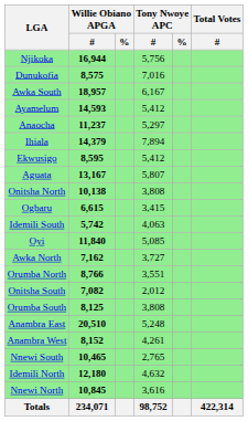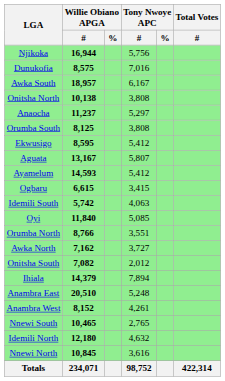 <table class="wikitable sortable" style=" font-size: 95%">
 <tr>
 <th rowspan="2">LGA</th>
 <th colspan="2">Willie Obiano<br>APGA</th>
 <th colspan="2">Tony Nwoye<br>APC</th>
 <th>Total Votes</th>
 </tr>
 <tr>
 <th>#</th>
 <th>%</th>
 <th>#</th>
 <th>%</th>
 <th>#</th>
 </tr>
 <tr>
 <td bgcolor=#90EE90 align="center"><a href='#'>Njikoka</a></td>
 <td bgcolor=#90EE90 align="center"><strong>16,944</strong></td>
 <td bgcolor=#90EE90 align="center"></td>
 <td bgcolor=#90EE90 align="center">5,756</td>
 <td bgcolor=#90EE90 align="center"></td>
 <td bgcolor=#90EE90 align="center"></td>
 </tr>
 <tr>
 <td bgcolor=#90EE90 align="center"><a href='#'>Dunukofia</a></td>
 <td bgcolor=#90EE90 align="center"><strong>8,575</strong></td>
 <td bgcolor=#90EE90 align="center"></td>
 <td bgcolor=#90EE90 align="center">7,016</td>
 <td bgcolor=#90EE90 align="center"></td>
 <td bgcolor=#90EE90 align="center"></td>
 </tr>
 <tr>
 <td bgcolor=#90EE90 align="center"><a href='#'>Awka South</a></td>
 <td bgcolor=#90EE90 align="center"><strong>18,957</strong></td>
 <td bgcolor=#90EE90 align="center"></td>
 <td bgcolor=#90EE90 align="center">6,167</td>
 <td bgcolor=#90EE90 align="center"></td>
 <td bgcolor=#90EE90 align="center"></td>
 </tr>
 <tr>
-<td bgcolor=#90EE90 align="center"><a href='#'>Ayamelum</a></td>
-<td bgcolor=#90EE90 align="center"><strong>14,593</strong></td>
+<td bgcolor=#90EE90 align="center"><a href='#'>Onitsha North</a></td>
+<td bgcolor=#90EE90 align="center"><strong>10,138</strong></td>
 <td bgcolor=#90EE90 align="center"></td>
-<td bgcolor=#90EE90 align="center">5,412</td>
+<td bgcolor=#90EE90 align="center">3,808</td>
 <td bgcolor=#90EE90 align="center"></td>
 <td bgcolor=#90EE90 align="center"></td>
 </tr>
 <tr>
 <td bgcolor=#90EE90 align="center"><a href='#'>Anaocha</a></td>
 <td bgcolor=#90EE90 align="center"><strong>11,237</strong></td>
 <td bgcolor=#90EE90 align="center"></td>
 <td bgcolor=#90EE90 align="center">5,297</td>
 <td bgcolor=#90EE90 align="center"></td>
 <td bgcolor=#90EE90 align="center"></td>
 </tr>
 <tr>
-<td bgcolor=#90EE90 align="center"><a href='#'>Ihiala</a></td>
-<td bgcolor=#90EE90 align="center"><strong>14,379</strong></td>
+<td bgcolor=#90EE90 align="center"><a href='#'>Orumba South</a></td>
+<td bgcolor=#90EE90 align="center"><strong>8,125</strong></td>
 <td bgcolor=#90EE90 align="center"></td>
-<td bgcolor=#90EE90 align="center">7,894</td>
+<td bgcolor=#90EE90 align="center">3,808</td>
 <td bgcolor=#90EE90 align="center"></td>
 <td bgcolor=#90EE90 align="center"></td>
 </tr>
 <tr>
 <td bgcolor=#90EE90 align="center"><a href='#'>Ekwusigo</a></td>
 <td bgcolor=#90EE90 align="center"><strong>8,595</strong></td>
 <td bgcolor=#90EE90 align="center"></td>
 <td bgcolor=#90EE90 align="center">5,412</td>
 <td bgcolor=#90EE90 align="center"></td>
 <td bgcolor=#90EE90 align="center"></td>
 </tr>
 <tr>
 <td bgcolor=#90EE90 align="center"><a href='#'>Aguata</a></td>
 <td bgcolor=#90EE90 align="center"><strong>13,167</strong></td>
 <td bgcolor=#90EE90 align="center"></td>
 <td bgcolor=#90EE90 align="center">5,807</td>
 <td bgcolor=#90EE90 align="center"></td>
 <td bgcolor=#90EE90 align="center"></td>
 </tr>
 <tr>
-<td bgcolor=#90EE90 align="center"><a href='#'>Onitsha North</a></td>
-<td bgcolor=#90EE90 align="center"><strong>10,138</strong></td>
+<td bgcolor=#90EE90 align="center"><a href='#'>Ayamelum</a></td>
+<td bgcolor=#90EE90 align="center"><strong>14,593</strong></td>
 <td bgcolor=#90EE90 align="center"></td>
-<td bgcolor=#90EE90 align="center">3,808</td>
+<td bgcolor=#90EE90 align="center">5,412</td>
 <td bgcolor=#90EE90 align="center"></td>
 <td bgcolor=#90EE90 align="center"></td>
 </tr>
 <tr>
 <td bgcolor=#90EE90 align="center"><a href='#'>Ogbaru</a></td>
 <td bgcolor=#90EE90 align="center"><strong>6,615</strong></td>
 <td bgcolor=#90EE90 align="center"></td>
 <td bgcolor=#90EE90 align="center">3,415</td>
 <td bgcolor=#90EE90 align="center"></td>
 <td bgcolor=#90EE90 align="center"></td>
 </tr>
 <tr>
 <td bgcolor=#90EE90 align="center"><a href='#'>Idemili South</a></td>
 <td bgcolor=#90EE90 align="center"><strong>5,742</strong></td>
 <td bgcolor=#90EE90 align="center"></td>
 <td bgcolor=#90EE90 align="center">4,063</td>
 <td bgcolor=#90EE90 align="center"></td>
 <td bgcolor=#90EE90 align="center"></td>
 </tr>
 <tr>
 <td bgcolor=#90EE90 align="center"><a href='#'>Oyi</a></td>
 <td bgcolor=#90EE90 align="center"><strong>11,840</strong></td>
 <td bgcolor=#90EE90 align="center"></td>
 <td bgcolor=#90EE90 align="center">5,085</td>
 <td bgcolor=#90EE90 align="center"></td>
 <td bgcolor=#90EE90 align="center"></td>
 </tr>
 <tr>
+<td bgcolor=#90EE90 align="center"><a href='#'>Orumba North</a></td>
+<td bgcolor=#90EE90 align="center"><strong>8,766</strong></td>
+<td bgcolor=#90EE90 align="center"></td>
+<td bgcolor=#90EE90 align="center">3,551</td>
+<td bgcolor=#90EE90 align="center"></td>
+<td bgcolor=#90EE90 align="center"></td>
+</tr>
+<tr>
 <td bgcolor=#90EE90 align="center"><a href='#'>Awka North</a></td>
 <td bgcolor=#90EE90 align="center"><strong>7,162</strong></td>
 <td bgcolor=#90EE90 align="center"></td>
 <td bgcolor=#90EE90 align="center">3,727</td>
-<td bgcolor=#90EE90 align="center"></td>
-<td bgcolor=#90EE90 align="center"></td>
-</tr>
-<tr>
-<td bgcolor=#90EE90 align="center"><a href='#'>Orumba North</a></td>
-<td bgcolor=#90EE90 align="center"><strong>8,766</strong></td>
-<td bgcolor=#90EE90 align="center"></td>
-<td bgcolor=#90EE90 align="center">3,551</td>
 <td bgcolor=#90EE90 align="center"></td>
 <td bgcolor=#90EE90 align="center"></td>
 </tr>
 <tr>
 <td bgcolor=#90EE90 align="center"><a href='#'>Onitsha South</a></td>
 <td bgcolor=#90EE90 align="center"><strong>7,082</strong></td>
 <td bgcolor=#90EE90 align="center"></td>
 <td bgcolor=#90EE90 align="center">2,012</td>
 <td bgcolor=#90EE90 align="center"></td>
 <td bgcolor=#90EE90 align="center"></td>
 </tr>
 <tr>
-<td bgcolor=#90EE90 align="center"><a href='#'>Orumba South</a></td>
-<td bgcolor=#90EE90 align="center"><strong>8,125</strong></td>
+<td bgcolor=#90EE90 align="center"><a href='#'>Ihiala</a></td>
+<td bgcolor=#90EE90 align="center"><strong>14,379</strong></td>
 <td bgcolor=#90EE90 align="center"></td>
-<td bgcolor=#90EE90 align="center">3,808</td>
+<td bgcolor=#90EE90 align="center">7,894</td>
 <td bgcolor=#90EE90 align="center"></td>
 <td bgcolor=#90EE90 align="center"></td>
 </tr>
 <tr>
 <td bgcolor=#90EE90 align="center"><a href='#'>Anambra East</a></td>
 <td bgcolor=#90EE90 align="center"><strong>20,510</strong></td>
 <td bgcolor=#90EE90 align="center"></td>
 <td bgcolor=#90EE90 align="center">5,248</td>
 <td bgcolor=#90EE90 align="center"></td>
 <td bgcolor=#90EE90 align="center"></td>
 </tr>
 <tr>
 <td bgcolor=#90EE90 align="center"><a href='#'>Anambra West</a></td>
 <td bgcolor=#90EE90 align="center"><strong>8,152</strong></td>
 <td bgcolor=#90EE90 align="center"></td>
 <td bgcolor=#90EE90 align="center">4,261</td>
 <td bgcolor=#90EE90 align="center"></td>
 <td bgcolor=#90EE90 align="center"></td>
 </tr>
 <tr>
 <td bgcolor=#90EE90 align="center"><a href='#'>Nnewi South</a></td>
 <td bgcolor=#90EE90 align="center"><strong>10,465</strong></td>
 <td bgcolor=#90EE90 align="center"></td>
 <td bgcolor=#90EE90 align="center">2,765</td>
 <td bgcolor=#90EE90 align="center"></td>
 <td bgcolor=#90EE90 align="center"></td>
 </tr>
 <tr>
 <td bgcolor=#90EE90 align="center"><a href='#'>Idemili North</a></td>
 <td bgcolor=#90EE90 align="center"><strong>12,180</strong></td>
 <td bgcolor=#90EE90 align="center"></td>
 <td bgcolor=#90EE90 align="center">4,632</td>
 <td bgcolor=#90EE90 align="center"></td>
 <td bgcolor=#90EE90 align="center"></td>
 </tr>
 <tr>
 <td bgcolor=#90EE90 align="center"><a href='#'>Nnewi North</a></td>
 <td bgcolor=#90EE90 align="center"><strong>10,845</strong></td>
 <td bgcolor=#90EE90 align="center"></td>
 <td bgcolor=#90EE90 align="center">3,616</td>
 <td bgcolor=#90EE90 align="center"></td>
 <td bgcolor=#90EE90 align="center"></td>
 </tr>
 <tr>
 <th>Totals</th>
 <th><strong>234,071</strong></th>
 <th></th>
 <th><strong>98,752</strong></th>
 <th></th>
 <th>422,314</th>
 </tr>
 </table>
